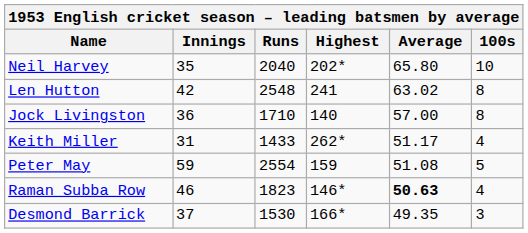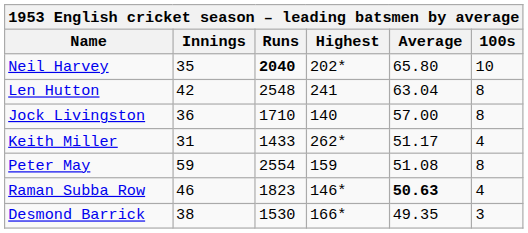 <table class="wikitable">
 <tr>
 <th bgcolor="#efefef" colspan="7">1953 English cricket season – leading batsmen by average</th>
 </tr>
 <tr bgcolor="#efefef">
 <th>Name</th>
 <th>Innings</th>
 <th>Runs</th>
 <th>Highest</th>
 <th>Average</th>
 <th>100s</th>
 </tr>
 <tr>
 <td><a href='#'>Neil Harvey</a></td>
 <td>35</td>
-<td>2040</td>
+<td><strong>2040</strong></td>
 <td>202*</td>
 <td>65.80</td>
 <td>10</td>
 </tr>
 <tr>
 <td><a href='#'>Len Hutton</a></td>
 <td>42</td>
 <td>2548</td>
 <td>241</td>
-<td>63.02</td>
+<td>63.04</td>
 <td>8</td>
 </tr>
 <tr>
 <td><a href='#'>Jock Livingston</a></td>
 <td>36</td>
 <td>1710</td>
 <td>140</td>
 <td>57.00</td>
 <td>8</td>
 </tr>
 <tr>
 <td><a href='#'>Keith Miller</a></td>
 <td>31</td>
 <td>1433</td>
 <td>262*</td>
 <td>51.17</td>
 <td>4</td>
 </tr>
 <tr>
 <td><a href='#'>Peter May</a></td>
 <td>59</td>
 <td>2554</td>
 <td>159</td>
 <td>51.08</td>
-<td>5</td>
+<td>8</td>
 </tr>
 <tr>
 <td><a href='#'>Raman Subba Row</a></td>
 <td>46</td>
 <td>1823</td>
 <td>146*</td>
 <td><strong>50.63</strong></td>
 <td>4</td>
 </tr>
 <tr>
 <td><a href='#'>Desmond Barrick</a></td>
-<td>37</td>
+<td>38</td>
 <td>1530</td>
 <td>166*</td>
 <td>49.35</td>
 <td>3</td>
 </tr>
 </table>
